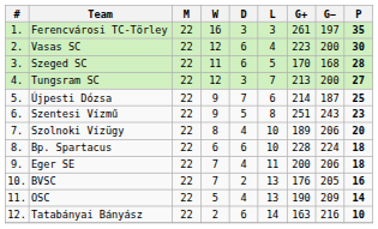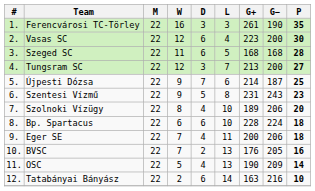 <table class="wikitable" style="text-align: center;">
 <tr>
 <th width="15">#</th>
 <th width="175">Team</th>
 <th width="30">M</th>
 <th width="30">W</th>
 <th width="30">D</th>
 <th width="30">L</th>
 <th width="30">G+</th>
 <th width="30">G−</th>
 <th width="30">P</th>
 </tr>
 <tr style="background: #D0F0C0;">
 <td>1.</td>
 <td align="left">Ferencvárosi TC-Törley</td>
 <td>22</td>
 <td>16</td>
 <td>3</td>
 <td>3</td>
 <td>261</td>
-<td>197</td>
+<td>190</td>
 <td><strong>35</strong></td>
 </tr>
 <tr style="background: #D0F0C0;">
 <td>2.</td>
 <td align="left">Vasas SC</td>
 <td>22</td>
 <td>12</td>
 <td>6</td>
 <td>4</td>
 <td>223</td>
 <td>200</td>
 <td><strong>30</strong></td>
 </tr>
 <tr style="background: #D0F0C0;">
 <td>3.</td>
 <td align="left">Szeged SC</td>
 <td>22</td>
 <td>11</td>
 <td>6</td>
 <td>5</td>
-<td>170</td>
+<td>168</td>
 <td>168</td>
 <td><strong>28</strong></td>
 </tr>
 <tr style="background: #D0F0C0;">
 <td>4.</td>
 <td align="left">Tungsram SC</td>
 <td>22</td>
 <td>12</td>
 <td>3</td>
 <td>7</td>
 <td>213</td>
 <td>200</td>
 <td><strong>27</strong></td>
 </tr>
 <tr>
 <td>5.</td>
 <td align="left">Újpesti Dózsa</td>
 <td>22</td>
 <td>9</td>
 <td>7</td>
 <td>6</td>
 <td>214</td>
 <td>187</td>
 <td><strong>25</strong></td>
 </tr>
 <tr>
 <td>6.</td>
 <td align="left">Szentesi Vízmű</td>
 <td>22</td>
 <td>9</td>
 <td>5</td>
 <td>8</td>
-<td>251</td>
+<td>231</td>
 <td>243</td>
 <td><strong>23</strong></td>
 </tr>
 <tr>
 <td>7.</td>
 <td align="left">Szolnoki Vízügy</td>
 <td>22</td>
 <td>8</td>
 <td>4</td>
 <td>10</td>
 <td>189</td>
 <td>206</td>
 <td><strong>20</strong></td>
 </tr>
 <tr>
 <td>8.</td>
 <td align="left">Bp. Spartacus</td>
 <td>22</td>
 <td>6</td>
 <td>6</td>
 <td>10</td>
 <td>228</td>
 <td>224</td>
 <td><strong>18</strong></td>
 </tr>
 <tr>
 <td>9.</td>
 <td align="left">Eger SE</td>
 <td>22</td>
 <td>7</td>
 <td>4</td>
 <td>11</td>
 <td>200</td>
 <td>206</td>
 <td><strong>18</strong></td>
 </tr>
 <tr>
 <td>10.</td>
 <td align="left">BVSC</td>
 <td>22</td>
 <td>7</td>
 <td>2</td>
 <td>13</td>
 <td>176</td>
 <td>205</td>
 <td><strong>16</strong></td>
 </tr>
 <tr>
 <td>11.</td>
 <td align="left">OSC</td>
 <td>22</td>
 <td>5</td>
 <td>4</td>
 <td>13</td>
 <td>190</td>
 <td>209</td>
 <td><strong>14</strong></td>
 </tr>
 <tr>
 <td>12.</td>
 <td align="left">Tatabányai Bányász</td>
 <td>22</td>
 <td>2</td>
 <td>6</td>
 <td>14</td>
 <td>163</td>
 <td>216</td>
 <td><strong>10</strong></td>
 </tr>
 <tr>
 </tr>
 </table>
